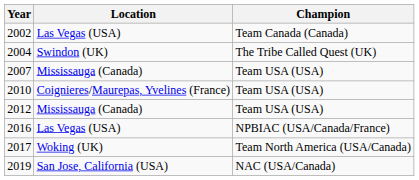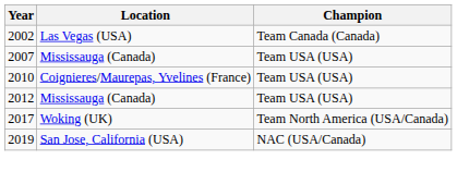 <table class="wikitable">
 <tr>
 <th>Year</th>
 <th>Location</th>
 <th>Champion</th>
 </tr>
 <tr>
 <td>2002</td>
 <td><a href='#'>Las Vegas</a> (USA)</td>
 <td>Team Canada (Canada)</td>
-</tr>
-<tr>
-<td>2004</td>
-<td><a href='#'>Swindon</a> (UK)</td>
-<td>The Tribe Called Quest (UK)</td>
 </tr>
 <tr>
 <td>2007</td>
 <td><a href='#'>Mississauga</a> (Canada)</td>
 <td>Team USA (USA)</td>
 </tr>
 <tr>
 <td>2010</td>
 <td><a href='#'>Coignieres</a>/<a href='#'>Maurepas, Yvelines</a> (France)</td>
 <td>Team USA (USA)</td>
 </tr>
 <tr>
 <td>2012</td>
 <td><a href='#'>Mississauga</a> (Canada)</td>
 <td>Team USA (USA)</td>
 </tr>
 <tr>
-<td>2016</td>
-<td><a href='#'>Las Vegas</a> (USA)</td>
-<td>NPBIAC (USA/Canada/France)</td>
-</tr>
-<tr>
 <td>2017</td>
 <td><a href='#'>Woking</a> (UK)</td>
 <td>Team North America (USA/Canada)</td>
 </tr>
 <tr>
 <td>2019</td>
 <td><a href='#'>San Jose, California</a> (USA)</td>
 <td>NAC (USA/Canada)</td>
 </tr>
 </table>
